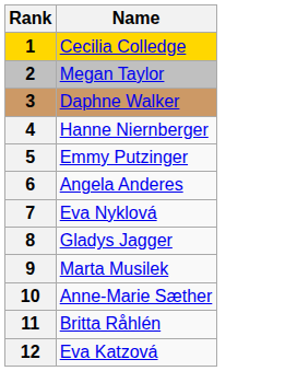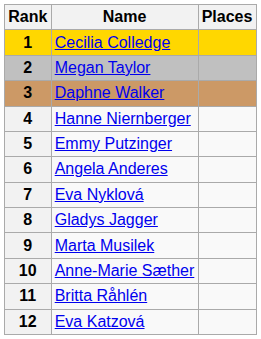 <table class="wikitable">
 <tr>
 <th>Rank</th>
 <th>Name</th>
+<th>Places</th>
 </tr>
 <tr bgcolor="gold">
 <td align="center"><strong>1</strong></td>
 <td> <a href='#'>Cecilia Colledge</a></td>
+<td></td>
 </tr>
 <tr bgcolor="silver">
 <td align="center"><strong>2</strong></td>
 <td> <a href='#'>Megan Taylor</a></td>
+<td></td>
 </tr>
 <tr bgcolor="cc9966">
 <td align="center"><strong>3</strong></td>
 <td> <a href='#'>Daphne Walker</a></td>
+<td></td>
 </tr>
 <tr>
 <th>4</th>
 <td> <a href='#'>Hanne Niernberger</a></td>
+<td></td>
 </tr>
 <tr>
 <th>5</th>
 <td> <a href='#'>Emmy Putzinger</a></td>
+<td></td>
 </tr>
 <tr>
 <th>6</th>
 <td> <a href='#'>Angela Anderes</a></td>
+<td></td>
 </tr>
 <tr>
 <th>7</th>
 <td> <a href='#'>Eva Nyklová</a></td>
+<td></td>
 </tr>
 <tr>
 <th>8</th>
 <td> <a href='#'>Gladys Jagger</a></td>
+<td></td>
 </tr>
 <tr>
 <th>9</th>
 <td> <a href='#'>Marta Musilek</a></td>
+<td></td>
 </tr>
 <tr>
 <th>10</th>
 <td> <a href='#'>Anne-Marie Sæther</a></td>
+<td></td>
 </tr>
 <tr>
 <th>11</th>
 <td> <a href='#'>Britta Råhlén</a></td>
+<td></td>
 </tr>
 <tr>
 <th>12</th>
 <td> <a href='#'>Eva Katzová</a></td>
+<td></td>
 </tr>
 </table>
